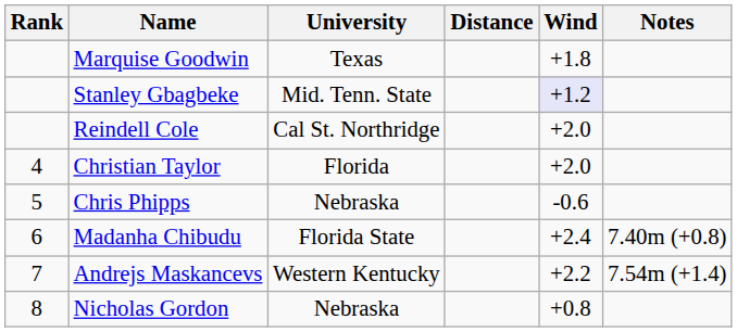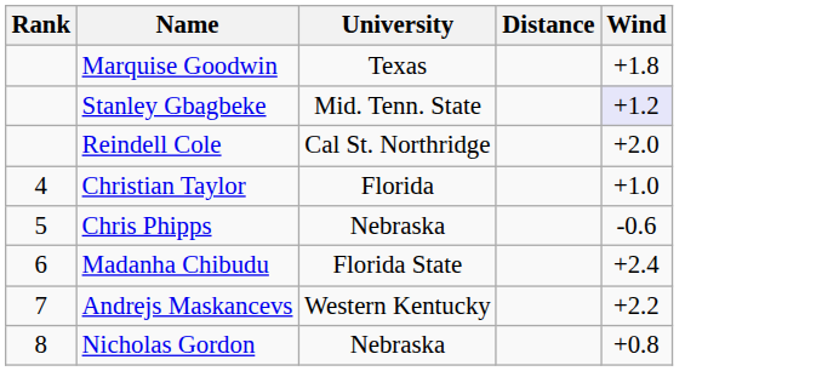 <table class="wikitable sortable" style="text-align:center">
 <tr>
 <th>Rank</th>
 <th>Name</th>
 <th>University</th>
 <th>Distance</th>
 <th>Wind</th>
-<th>Notes</th>
 </tr>
 <tr>
 <td></td>
 <td align=left><a href='#'>Marquise Goodwin</a></td>
 <td>Texas</td>
 <td></td>
 <td>+1.8</td>
-<td></td>
 </tr>
 <tr>
 <td></td>
 <td align=left><a href='#'>Stanley Gbagbeke</a> </td>
 <td>Mid. Tenn. State</td>
 <td></td>
 <td style="background: lavender;">+1.2</td>
-<td></td>
 </tr>
 <tr>
 <td></td>
 <td align=left><a href='#'>Reindell Cole</a></td>
 <td>Cal St. Northridge</td>
 <td></td>
 <td>+2.0</td>
-<td></td>
 </tr>
 <tr>
 <td>4</td>
 <td align=left><a href='#'>Christian Taylor</a></td>
 <td>Florida</td>
 <td></td>
-<td>+2.0</td>
-<td></td>
+<td>+1.0</td>
 </tr>
 <tr>
 <td>5</td>
 <td align=left><a href='#'>Chris Phipps</a></td>
 <td>Nebraska</td>
 <td></td>
 <td>-0.6</td>
-<td></td>
 </tr>
 <tr>
 <td>6</td>
 <td align=left><a href='#'>Madanha Chibudu</a> </td>
 <td>Florida State</td>
 <td></td>
 <td>+2.4</td>
-<td>7.40m (+0.8)</td>
 </tr>
 <tr>
 <td>7</td>
 <td align=left><a href='#'>Andrejs Maskancevs</a></td>
 <td>Western Kentucky</td>
 <td></td>
 <td>+2.2</td>
-<td>7.54m (+1.4)</td>
 </tr>
 <tr>
 <td>8</td>
 <td align=left><a href='#'>Nicholas Gordon</a></td>
 <td>Nebraska</td>
 <td></td>
 <td>+0.8</td>
-<td></td>
 </tr>
 </table>
